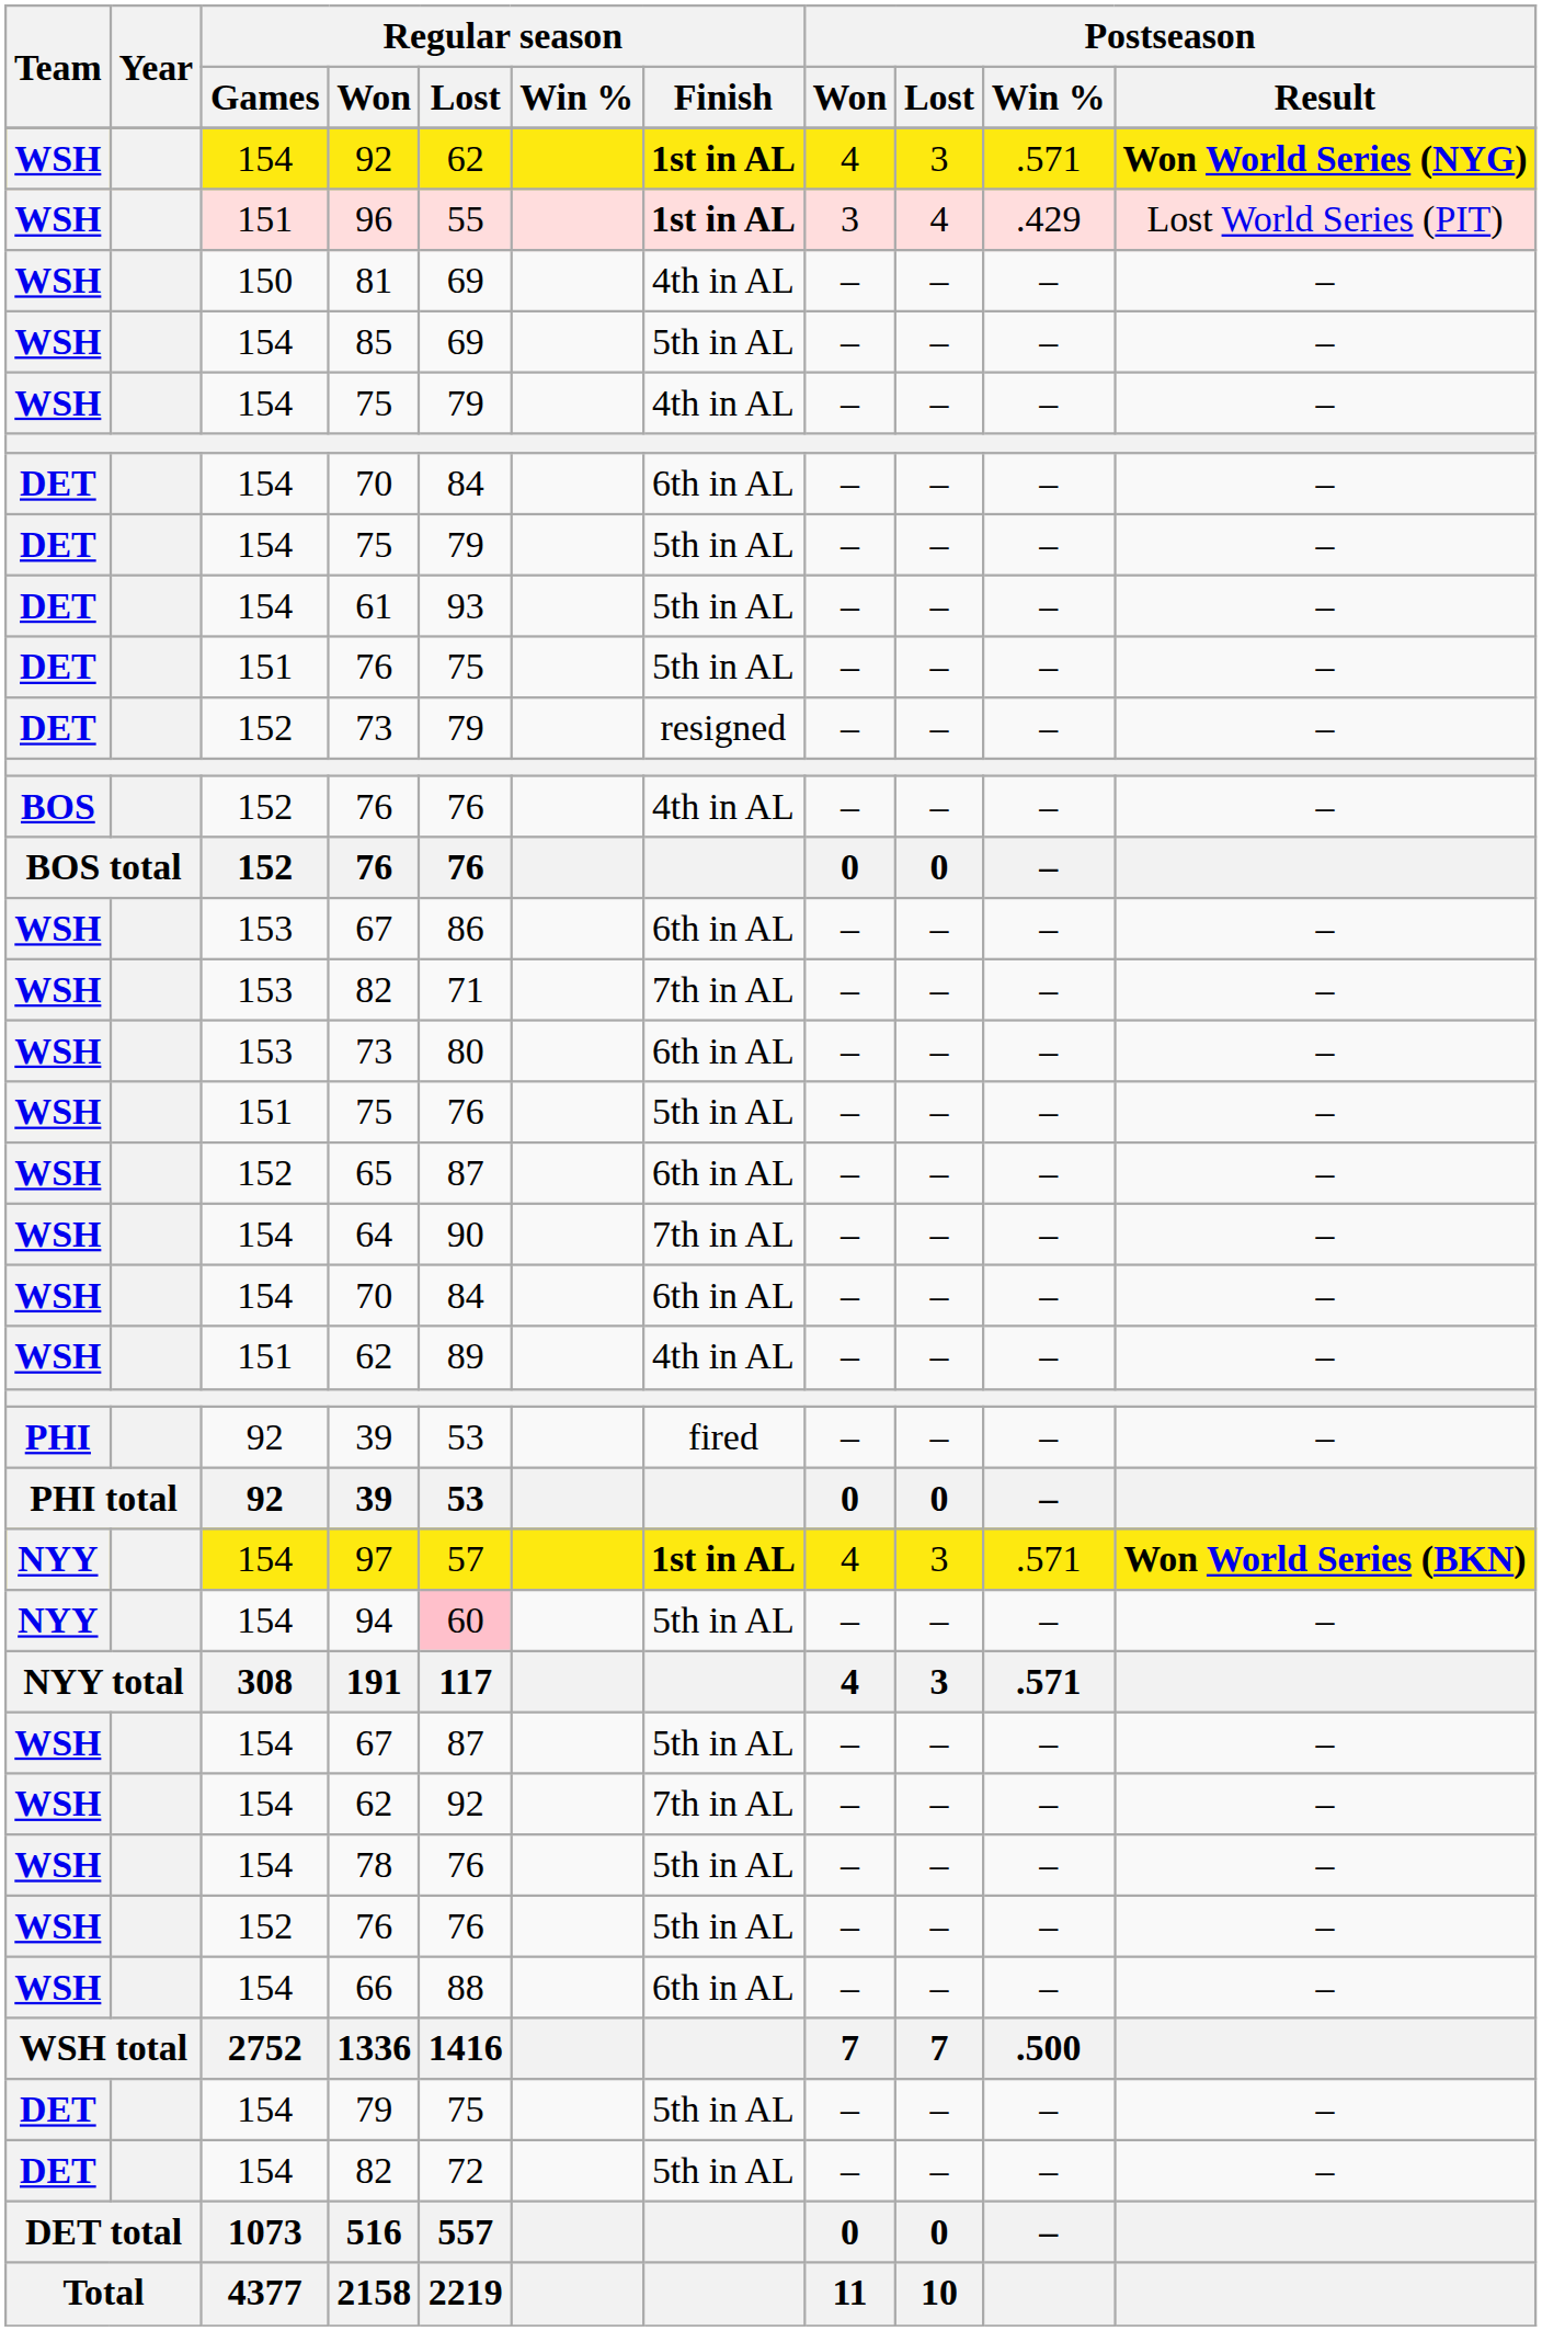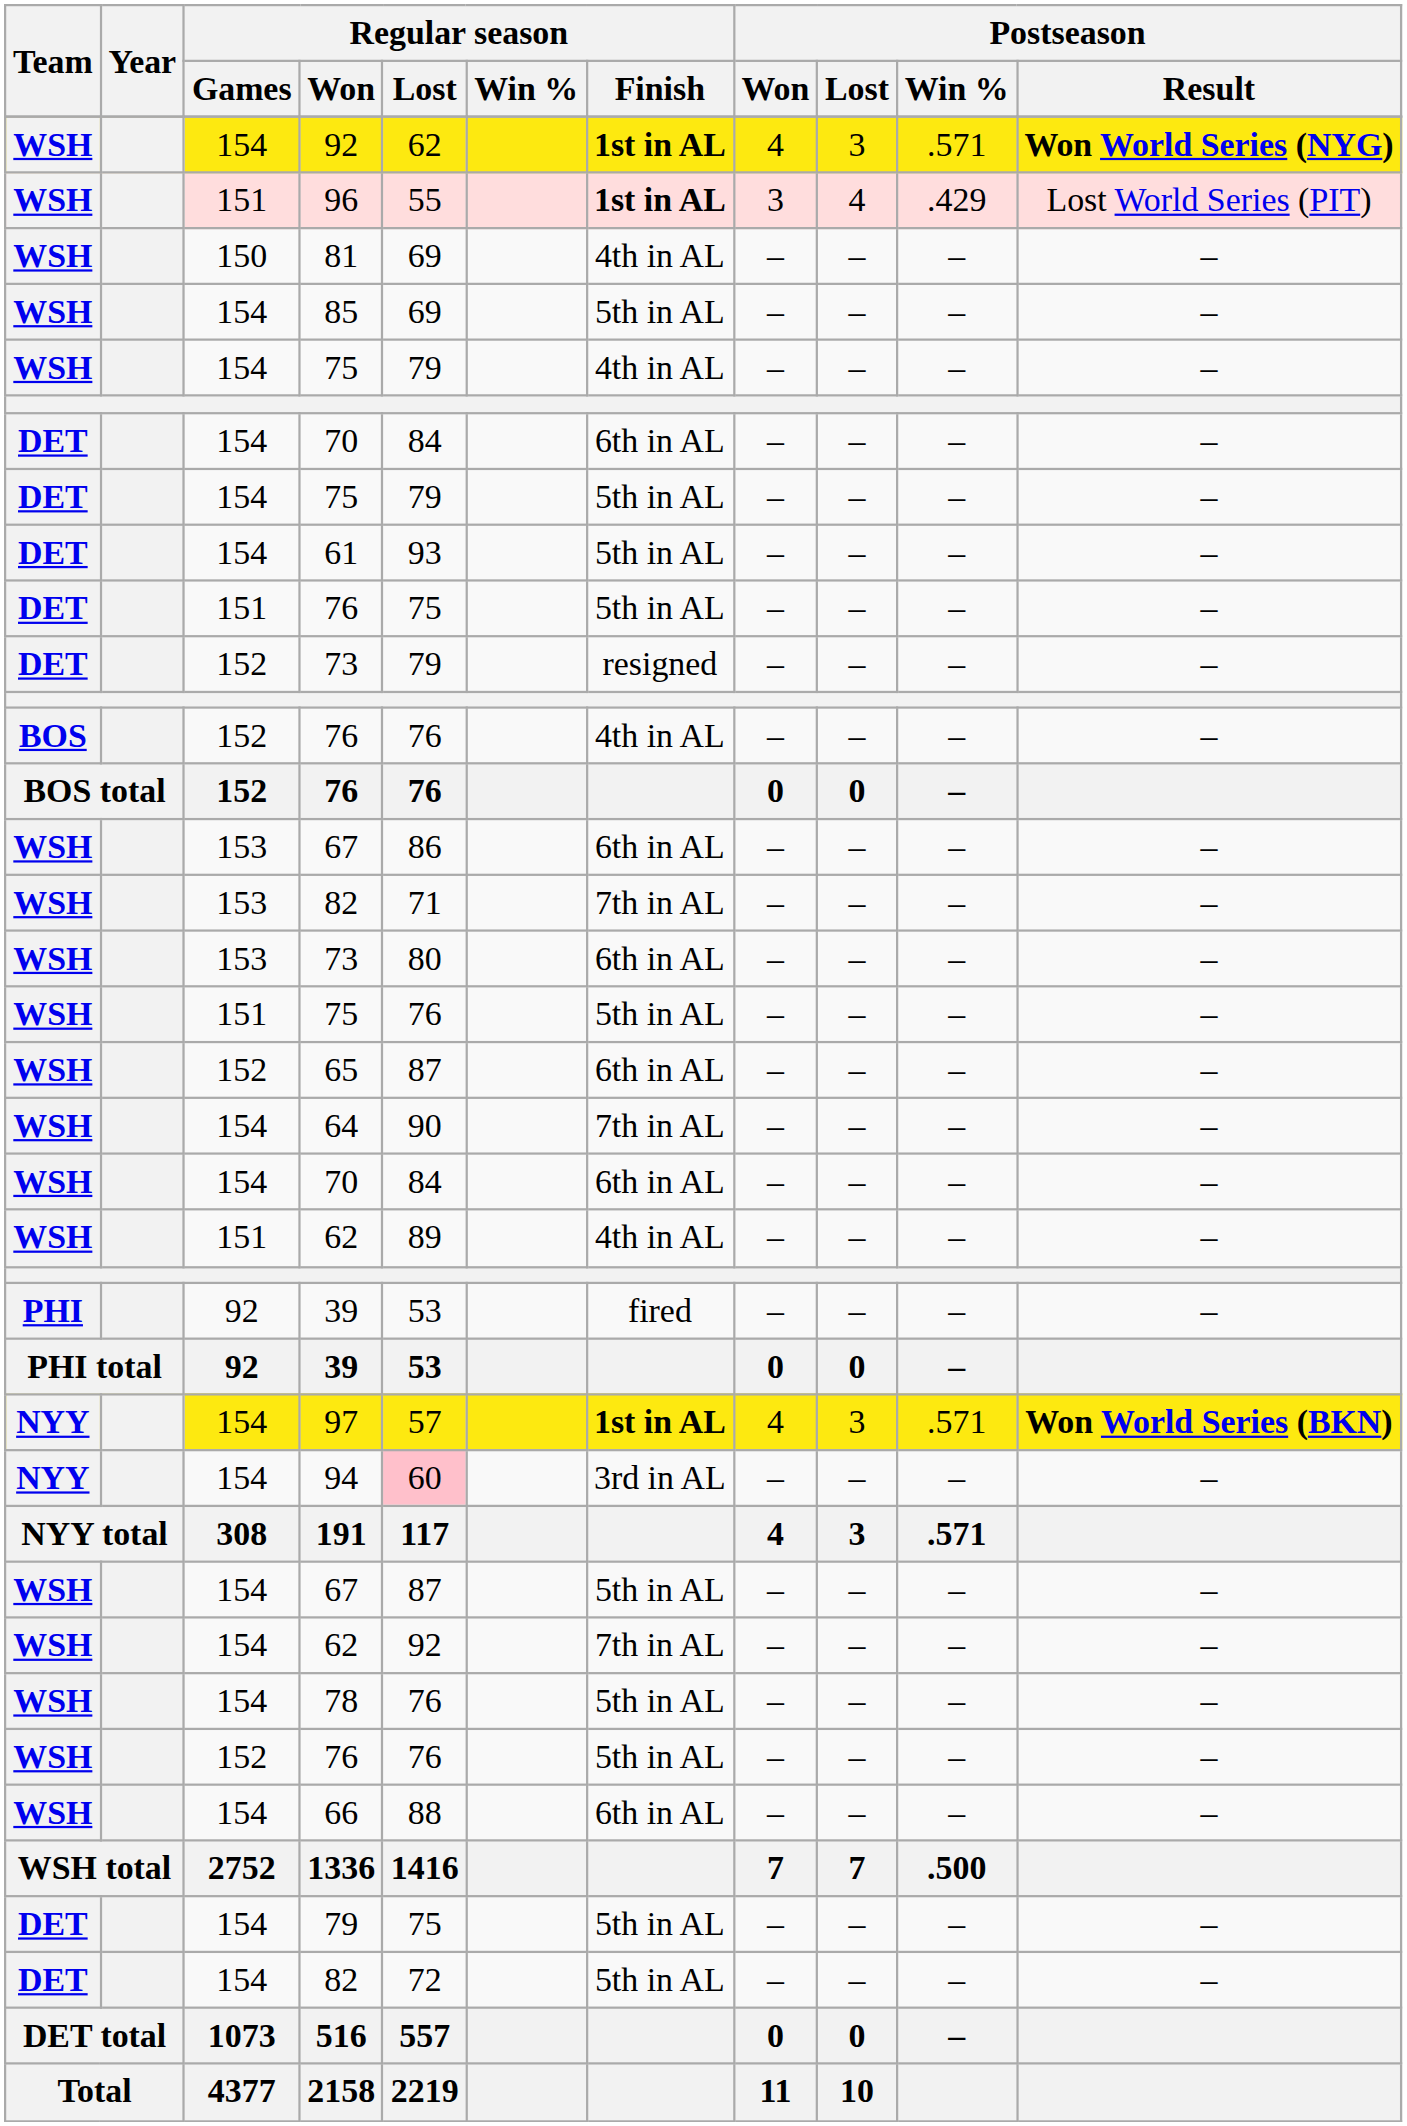 <table class="wikitable" style="font-size: 95%; text-align:center;">
 <tr>
 <th rowspan="2">Team</th>
 <th rowspan="2">Year</th>
 <th colspan="5">Regular season</th>
 <th colspan="4">Postseason</th>
 </tr>
 <tr>
 <th>Games</th>
 <th>Won</th>
 <th>Lost</th>
 <th>Win %</th>
 <th>Finish</th>
 <th>Won</th>
 <th>Lost</th>
 <th>Win %</th>
 <th>Result</th>
 </tr>
 <tr>
 </tr>
 <tr style="background:#fde910">
 <th><a href='#'>WSH</a></th>
 <th></th>
 <td>154</td>
 <td>92</td>
 <td>62</td>
 <td></td>
 <td><strong>1st in AL</strong></td>
 <td>4</td>
 <td>3</td>
 <td>.571</td>
 <td><strong>Won <a href='#'>World Series</a> (<a href='#'>NYG</a>)</strong></td>
 </tr>
 <tr style="background:#fdd">
 <th><a href='#'>WSH</a></th>
 <th></th>
 <td>151</td>
 <td>96</td>
 <td>55</td>
 <td></td>
 <td><strong>1st in AL</strong></td>
 <td>3</td>
 <td>4</td>
 <td>.429</td>
 <td>Lost <a href='#'>World Series</a> (<a href='#'>PIT</a>)</td>
 </tr>
 <tr>
 <th><a href='#'>WSH</a></th>
 <th></th>
 <td>150</td>
 <td>81</td>
 <td>69</td>
 <td></td>
 <td>4th in AL</td>
 <td>–</td>
 <td>–</td>
 <td>–</td>
 <td>–</td>
 </tr>
 <tr>
 <th><a href='#'>WSH</a></th>
 <th></th>
 <td>154</td>
 <td>85</td>
 <td>69</td>
 <td></td>
 <td>5th in AL</td>
 <td>–</td>
 <td>–</td>
 <td>–</td>
 <td>–</td>
 </tr>
 <tr>
 <th><a href='#'>WSH</a></th>
 <th></th>
 <td>154</td>
 <td>75</td>
 <td>79</td>
 <td></td>
 <td>4th in AL</td>
 <td>–</td>
 <td>–</td>
 <td>–</td>
 <td>–</td>
 </tr>
 <tr>
 <th colspan="11"></th>
 </tr>
 <tr>
 <th><a href='#'>DET</a></th>
 <th></th>
 <td>154</td>
 <td>70</td>
 <td>84</td>
 <td></td>
 <td>6th in AL</td>
 <td>–</td>
 <td>–</td>
 <td>–</td>
 <td>–</td>
 </tr>
 <tr>
 <th><a href='#'>DET</a></th>
 <th></th>
 <td>154</td>
 <td>75</td>
 <td>79</td>
 <td></td>
 <td>5th in AL</td>
 <td>–</td>
 <td>–</td>
 <td>–</td>
 <td>–</td>
 </tr>
 <tr>
 <th><a href='#'>DET</a></th>
 <th></th>
 <td>154</td>
 <td>61</td>
 <td>93</td>
 <td></td>
 <td>5th in AL</td>
 <td>–</td>
 <td>–</td>
 <td>–</td>
 <td>–</td>
 </tr>
 <tr>
 <th><a href='#'>DET</a></th>
 <th></th>
 <td>151</td>
 <td>76</td>
 <td>75</td>
 <td></td>
 <td>5th in AL</td>
 <td>–</td>
 <td>–</td>
 <td>–</td>
 <td>–</td>
 </tr>
 <tr>
 <th><a href='#'>DET</a></th>
 <th></th>
 <td>152</td>
 <td>73</td>
 <td>79</td>
 <td></td>
 <td>resigned</td>
 <td>–</td>
 <td>–</td>
 <td>–</td>
 <td>–</td>
 </tr>
 <tr>
 <th colspan="11"></th>
 </tr>
 <tr>
 <th><a href='#'>BOS</a></th>
 <th></th>
 <td>152</td>
 <td>76</td>
 <td>76</td>
 <td></td>
 <td>4th in AL</td>
 <td>–</td>
 <td>–</td>
 <td>–</td>
 <td>–</td>
 </tr>
 <tr>
 <th colspan="2">BOS total</th>
 <th>152</th>
 <th>76</th>
 <th>76</th>
 <th></th>
 <th></th>
 <th>0</th>
 <th>0</th>
 <th>–</th>
 <th></th>
 </tr>
 <tr>
 <th><a href='#'>WSH</a></th>
 <th></th>
 <td>153</td>
 <td>67</td>
 <td>86</td>
 <td></td>
 <td>6th in AL</td>
 <td>–</td>
 <td>–</td>
 <td>–</td>
 <td>–</td>
 </tr>
 <tr>
 <th><a href='#'>WSH</a></th>
 <th></th>
 <td>153</td>
 <td>82</td>
 <td>71</td>
 <td></td>
 <td>7th in AL</td>
 <td>–</td>
 <td>–</td>
 <td>–</td>
 <td>–</td>
 </tr>
 <tr>
 <th><a href='#'>WSH</a></th>
 <th></th>
 <td>153</td>
 <td>73</td>
 <td>80</td>
 <td></td>
 <td>6th in AL</td>
 <td>–</td>
 <td>–</td>
 <td>–</td>
 <td>–</td>
 </tr>
 <tr>
 <th><a href='#'>WSH</a></th>
 <th></th>
 <td>151</td>
 <td>75</td>
 <td>76</td>
 <td></td>
 <td>5th in AL</td>
 <td>–</td>
 <td>–</td>
 <td>–</td>
 <td>–</td>
 </tr>
 <tr>
 <th><a href='#'>WSH</a></th>
 <th></th>
 <td>152</td>
 <td>65</td>
 <td>87</td>
 <td></td>
 <td>6th in AL</td>
 <td>–</td>
 <td>–</td>
 <td>–</td>
 <td>–</td>
 </tr>
 <tr>
 <th><a href='#'>WSH</a></th>
 <th></th>
 <td>154</td>
 <td>64</td>
 <td>90</td>
 <td></td>
 <td>7th in AL</td>
 <td>–</td>
 <td>–</td>
 <td>–</td>
 <td>–</td>
 </tr>
 <tr>
 <th><a href='#'>WSH</a></th>
 <th></th>
 <td>154</td>
 <td>70</td>
 <td>84</td>
 <td></td>
 <td>6th in AL</td>
 <td>–</td>
 <td>–</td>
 <td>–</td>
 <td>–</td>
 </tr>
 <tr>
 <th><a href='#'>WSH</a></th>
 <th></th>
 <td>151</td>
 <td>62</td>
 <td>89</td>
 <td></td>
 <td>4th in AL</td>
 <td>–</td>
 <td>–</td>
 <td>–</td>
 <td>–</td>
 </tr>
 <tr>
 <th colspan="11"></th>
 </tr>
 <tr>
 <th><a href='#'>PHI</a></th>
 <th></th>
 <td>92</td>
 <td>39</td>
 <td>53</td>
 <td></td>
 <td>fired</td>
 <td>–</td>
 <td>–</td>
 <td>–</td>
 <td>–</td>
 </tr>
 <tr>
 <th colspan="2">PHI total</th>
 <th>92</th>
 <th>39</th>
 <th>53</th>
 <th></th>
 <th></th>
 <th>0</th>
 <th>0</th>
 <th>–</th>
 <th></th>
 </tr>
 <tr style="background:#fde910">
 <th><a href='#'>NYY</a></th>
 <th></th>
 <td>154</td>
 <td>97</td>
 <td>57</td>
 <td></td>
 <td><strong>1st in AL</strong></td>
 <td>4</td>
 <td>3</td>
 <td>.571</td>
 <td><strong>Won <a href='#'>World Series</a> (<a href='#'>BKN</a>)</strong></td>
 </tr>
 <tr>
 <th><a href='#'>NYY</a></th>
 <th></th>
 <td>154</td>
 <td>94</td>
 <td style="background: pink;">60</td>
 <td></td>
-<td>5th in AL</td>
+<td>3rd in AL</td>
 <td>–</td>
 <td>–</td>
 <td>–</td>
 <td>–</td>
 </tr>
 <tr>
 <th colspan="2">NYY total</th>
 <th>308</th>
 <th>191</th>
 <th>117</th>
 <th></th>
 <th></th>
 <th>4</th>
 <th>3</th>
 <th>.571</th>
 <th></th>
 </tr>
 <tr>
 <th><a href='#'>WSH</a></th>
 <th></th>
 <td>154</td>
 <td>67</td>
 <td>87</td>
 <td></td>
 <td>5th in AL</td>
 <td>–</td>
 <td>–</td>
 <td>–</td>
 <td>–</td>
 </tr>
 <tr>
 <th><a href='#'>WSH</a></th>
 <th></th>
 <td>154</td>
 <td>62</td>
 <td>92</td>
 <td></td>
 <td>7th in AL</td>
 <td>–</td>
 <td>–</td>
 <td>–</td>
 <td>–</td>
 </tr>
 <tr>
 <th><a href='#'>WSH</a></th>
 <th></th>
 <td>154</td>
 <td>78</td>
 <td>76</td>
 <td></td>
 <td>5th in AL</td>
 <td>–</td>
 <td>–</td>
 <td>–</td>
 <td>–</td>
 </tr>
 <tr>
 <th><a href='#'>WSH</a></th>
 <th></th>
 <td>152</td>
 <td>76</td>
 <td>76</td>
 <td></td>
 <td>5th in AL</td>
 <td>–</td>
 <td>–</td>
 <td>–</td>
 <td>–</td>
 </tr>
 <tr>
 <th><a href='#'>WSH</a></th>
 <th></th>
 <td>154</td>
 <td>66</td>
 <td>88</td>
 <td></td>
 <td>6th in AL</td>
 <td>–</td>
 <td>–</td>
 <td>–</td>
 <td>–</td>
 </tr>
 <tr>
 <th colspan="2">WSH total</th>
 <th>2752</th>
 <th>1336</th>
 <th>1416</th>
 <th></th>
 <th></th>
 <th>7</th>
 <th>7</th>
 <th>.500</th>
 <th></th>
 </tr>
 <tr>
 <th><a href='#'>DET</a></th>
 <th></th>
 <td>154</td>
 <td>79</td>
 <td>75</td>
 <td></td>
 <td>5th in AL</td>
 <td>–</td>
 <td>–</td>
 <td>–</td>
 <td>–</td>
 </tr>
 <tr>
 <th><a href='#'>DET</a></th>
 <th></th>
 <td>154</td>
 <td>82</td>
 <td>72</td>
 <td></td>
 <td>5th in AL</td>
 <td>–</td>
 <td>–</td>
 <td>–</td>
 <td>–</td>
 </tr>
 <tr>
 <th colspan="2">DET total</th>
 <th>1073</th>
 <th>516</th>
 <th>557</th>
 <th></th>
 <th></th>
 <th>0</th>
 <th>0</th>
 <th>–</th>
 <th></th>
 </tr>
 <tr>
 <th colspan="2">Total</th>
 <th>4377</th>
 <th>2158</th>
 <th>2219</th>
 <th></th>
 <th></th>
 <th>11</th>
 <th>10</th>
 <th></th>
 <th></th>
 </tr>
 </table>
